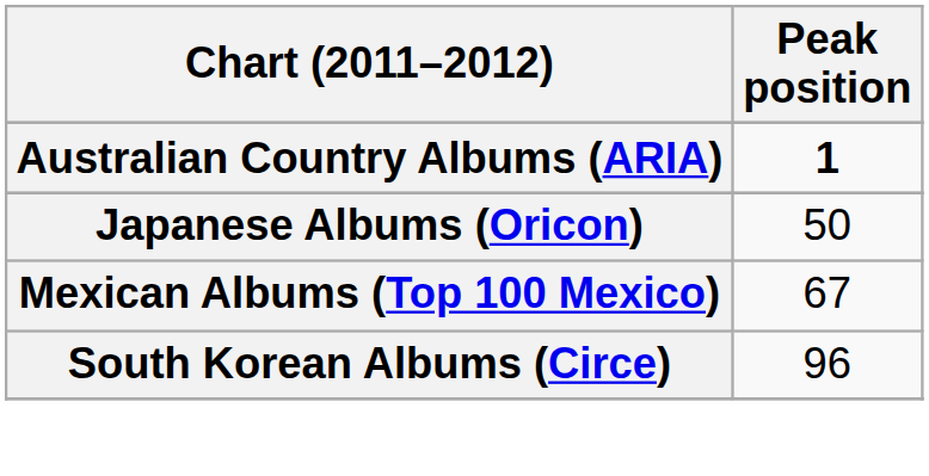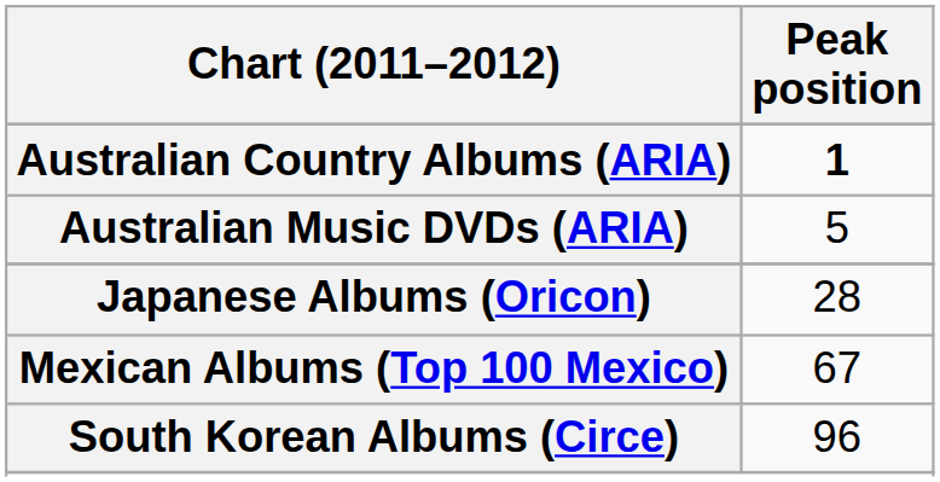 <table class="wikitable sortable plainrowheaders" style="text-align:center;">
 <tr>
 <th align="center">Chart (2011–2012)</th>
 <th align="center">Peak<br>position</th>
 </tr>
 <tr>
 </tr>
 <tr>
 <th scope="row">Australian Country Albums (<a href='#'>ARIA</a>)</th>
 <td><strong>1</strong></td>
 </tr>
 <tr>
+<th scope="row">Australian Music DVDs (<a href='#'>ARIA</a>)</th>
+<td>5</td>
+</tr>
+<tr>
 </tr>
 <tr>
 <th scope="row">Japanese Albums (<a href='#'>Oricon</a>)</th>
-<td style="text-align:center;">50</td>
+<td style="text-align:center;">28</td>
 </tr>
 <tr>
 <th scope="row">Mexican Albums (<a href='#'>Top 100 Mexico</a>)</th>
 <td style="text-align:center;">67</td>
 </tr>
 <tr>
 <th scope="row">South Korean Albums (<a href='#'>Circe</a>)</th>
 <td>96</td>
 </tr>
 <tr>
 </tr>
 <tr>
 </tr>
 <tr>
 </tr>
 <tr>
 </tr>
 </table>
